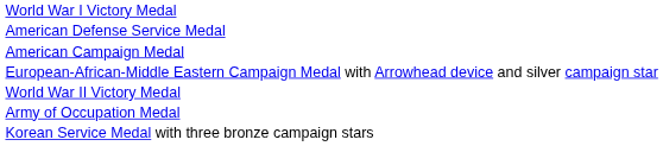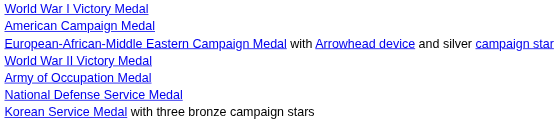 <table>
 <tr>
 <td></td>
 <td><a href='#'>World War I Victory Medal</a></td>
-</tr>
-<tr>
-<td></td>
-<td><a href='#'>American Defense Service Medal</a></td>
 </tr>
 <tr>
 <td></td>
 <td><a href='#'>American Campaign Medal</a></td>
 </tr>
 <tr>
 <td></td>
 <td><a href='#'>European-African-Middle Eastern Campaign Medal</a> with <a href='#'>Arrowhead device</a> and silver <a href='#'>campaign star</a></td>
 </tr>
 <tr>
 <td></td>
 <td><a href='#'>World War II Victory Medal</a></td>
 </tr>
 <tr>
 <td></td>
 <td><a href='#'>Army of Occupation Medal</a></td>
 </tr>
 <tr>
 <td></td>
+<td><a href='#'>National Defense Service Medal</a></td>
+</tr>
+<tr>
+<td></td>
 <td><a href='#'>Korean Service Medal</a> with three bronze campaign stars</td>
 </tr>
 </table>
